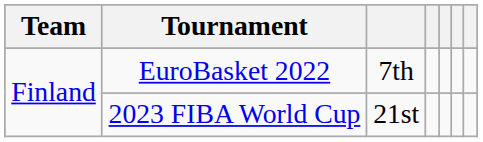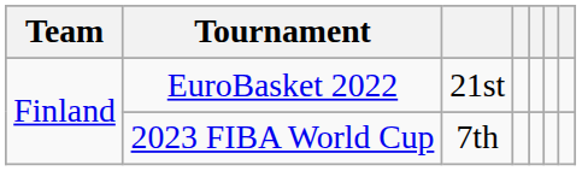 <table class="wikitable" style=" text-align:center;">
 <tr>
 <th>Team</th>
 <th>Tournament</th>
 <th></th>
 <th></th>
 <th></th>
 <th></th>
 <th></th>
 </tr>
 <tr>
 <td rowspan=2><a href='#'>Finland</a></td>
 <td><a href='#'>EuroBasket 2022</a></td>
-<td>7th</td>
+<td>21st</td>
 <td></td>
 <td></td>
 <td></td>
 <td></td>
 </tr>
 <tr>
 <td><a href='#'>2023 FIBA World Cup</a></td>
-<td>21st</td>
+<td>7th</td>
 <td></td>
 <td></td>
 <td></td>
 <td></td>
 </tr>
 </table>
